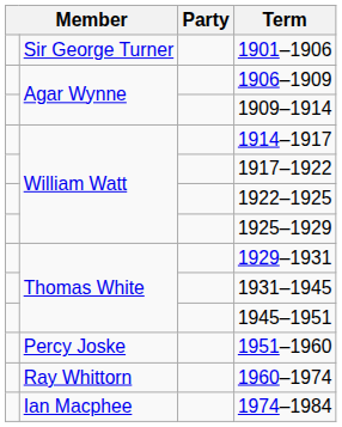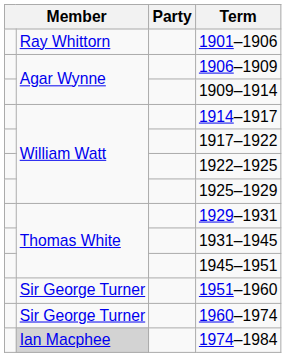 <table class="wikitable">
 <tr>
 <th colspan="2">Member</th>
 <th>Party</th>
 <th>Term</th>
 </tr>
 <tr>
 <td> </td>
-<td><a href='#'>Sir George Turner</a></td>
+<td><a href='#'>Ray Whittorn</a></td>
 <td></td>
 <td><a href='#'>1901</a>–1906</td>
 </tr>
 <tr>
 <td> </td>
 <td rowspan="2"><a href='#'>Agar Wynne</a></td>
 <td></td>
 <td><a href='#'>1906</a>–1909</td>
 </tr>
 <tr>
 <td> </td>
 <td></td>
 <td>1909–1914</td>
 </tr>
 <tr>
 <td> </td>
 <td rowspan="4"><a href='#'>William Watt</a></td>
 <td></td>
 <td><a href='#'>1914</a>–1917</td>
 </tr>
 <tr>
 <td> </td>
 <td></td>
 <td>1917–1922</td>
 </tr>
 <tr>
 <td> </td>
 <td></td>
 <td>1922–1925</td>
 </tr>
 <tr>
 <td> </td>
 <td></td>
 <td>1925–1929</td>
 </tr>
 <tr>
 <td> </td>
 <td rowspan="3"><a href='#'>Thomas White</a></td>
 <td></td>
 <td><a href='#'>1929</a>–1931</td>
 </tr>
 <tr>
 <td> </td>
 <td></td>
 <td>1931–1945</td>
 </tr>
 <tr>
 <td> </td>
 <td></td>
 <td>1945–1951</td>
 </tr>
 <tr>
 <td> </td>
-<td><a href='#'>Percy Joske</a></td>
+<td><a href='#'>Sir George Turner</a></td>
 <td></td>
 <td><a href='#'>1951</a>–1960</td>
 </tr>
 <tr>
 <td> </td>
-<td><a href='#'>Ray Whittorn</a></td>
+<td><a href='#'>Sir George Turner</a></td>
 <td></td>
 <td><a href='#'>1960</a>–1974</td>
 </tr>
 <tr>
 <td> </td>
-<td><a href='#'>Ian Macphee</a></td>
+<td style="background: lightgrey;"><a href='#'>Ian Macphee</a></td>
 <td></td>
 <td><a href='#'>1974</a>–1984</td>
 </tr>
 </table>
